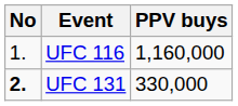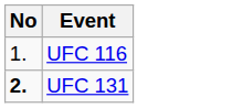 <table class="wikitable sortable">
 <tr>
 <th>No</th>
 <th>Event</th>
-<th>PPV buys</th>
 </tr>
 <tr>
 <td>1.</td>
 <td><a href='#'>UFC 116</a></td>
-<td>1,160,000</td>
 </tr>
 <tr>
 <td><strong>2.</strong></td>
 <td><a href='#'>UFC 131</a></td>
-<td>330,000</td>
 </tr>
 </table>
